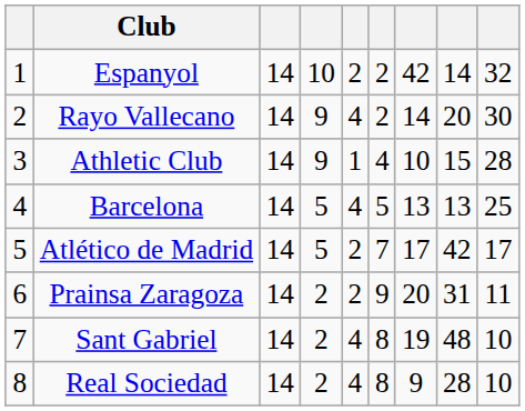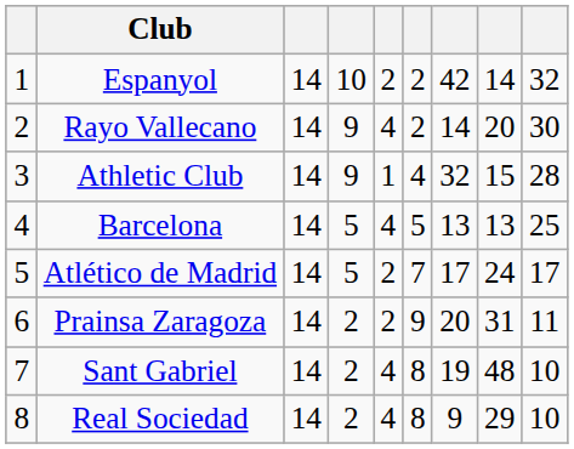 <table class="wikitable" style="margin: 1em auto; text-align: center;">
 <tr>
 <th scope="col"></th>
 <th scope="col">Club</th>
 <th scope="col"></th>
 <th scope="col"></th>
 <th scope="col"></th>
 <th scope="col"></th>
 <th scope="col"></th>
 <th scope="col"></th>
 <th scope="col"></th>
 </tr>
 <tr>
 <td>1</td>
 <td><a href='#'>Espanyol</a></td>
 <td>14</td>
 <td>10</td>
 <td>2</td>
 <td>2</td>
 <td>42</td>
 <td>14</td>
 <td>32</td>
 </tr>
 <tr>
 <td>2</td>
 <td><a href='#'>Rayo Vallecano</a></td>
 <td>14</td>
 <td>9</td>
 <td>4</td>
 <td>2</td>
 <td>14</td>
 <td>20</td>
 <td>30</td>
 </tr>
 <tr>
 <td>3</td>
 <td><a href='#'>Athletic Club</a></td>
 <td>14</td>
 <td>9</td>
 <td>1</td>
 <td>4</td>
-<td>10</td>
+<td>32</td>
 <td>15</td>
 <td>28</td>
 </tr>
 <tr>
 <td>4</td>
 <td><a href='#'>Barcelona</a></td>
 <td>14</td>
 <td>5</td>
 <td>4</td>
 <td>5</td>
 <td>13</td>
 <td>13</td>
 <td>25</td>
 </tr>
 <tr>
 <td>5</td>
 <td><a href='#'>Atlético de Madrid</a></td>
 <td>14</td>
 <td>5</td>
 <td>2</td>
 <td>7</td>
 <td>17</td>
-<td>42</td>
+<td>24</td>
 <td>17</td>
 </tr>
 <tr>
 <td>6</td>
 <td><a href='#'>Prainsa Zaragoza</a></td>
 <td>14</td>
 <td>2</td>
 <td>2</td>
 <td>9</td>
 <td>20</td>
 <td>31</td>
 <td>11</td>
 </tr>
 <tr>
 <td>7</td>
 <td><a href='#'>Sant Gabriel</a></td>
 <td>14</td>
 <td>2</td>
 <td>4</td>
 <td>8</td>
 <td>19</td>
 <td>48</td>
 <td>10</td>
 </tr>
 <tr>
 <td>8</td>
 <td><a href='#'>Real Sociedad</a></td>
 <td>14</td>
 <td>2</td>
 <td>4</td>
 <td>8</td>
 <td>9</td>
-<td>28</td>
+<td>29</td>
 <td>10</td>
 </tr>
 </table>
